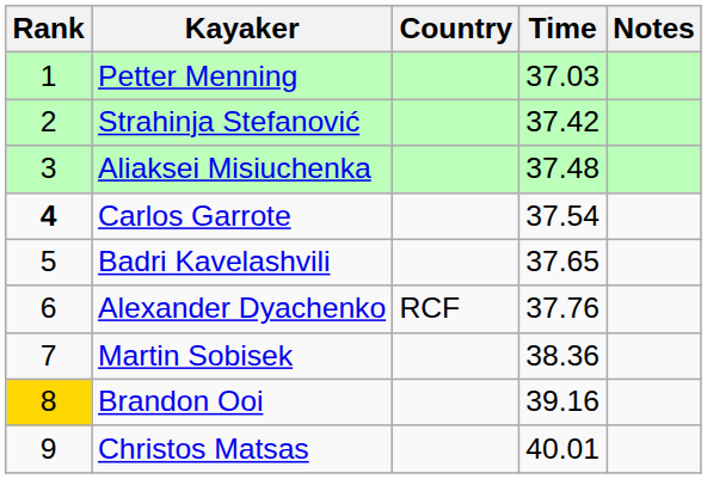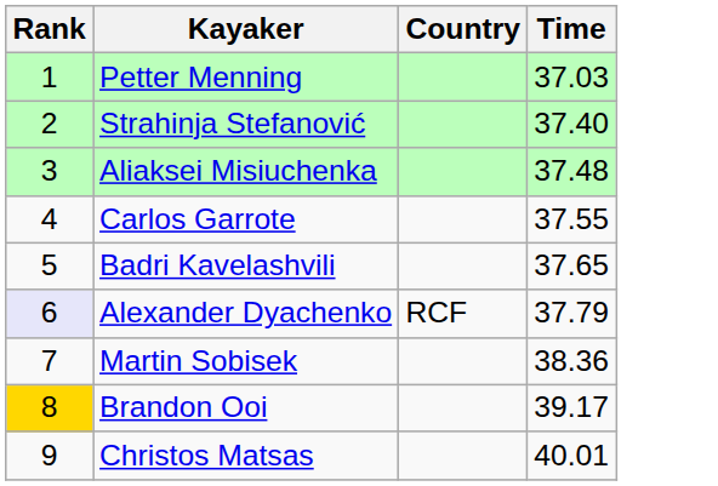 <table class="wikitable" style="text-align:center">
 <tr>
 <th>Rank</th>
 <th>Kayaker</th>
 <th>Country</th>
 <th>Time</th>
-<th>Notes</th>
 </tr>
 <tr bgcolor=bbffbb>
 <td>1</td>
 <td align="left"><a href='#'>Petter Menning</a></td>
 <td align="left"></td>
 <td>37.03</td>
-<td></td>
 </tr>
 <tr bgcolor=bbffbb>
 <td>2</td>
 <td align="left"><a href='#'>Strahinja Stefanović</a></td>
 <td align="left"></td>
-<td>37.42</td>
-<td></td>
+<td>37.40</td>
 </tr>
 <tr bgcolor=bbffbb>
 <td>3</td>
 <td align="left"><a href='#'>Aliaksei Misiuchenka</a></td>
 <td align="left"></td>
 <td>37.48</td>
-<td></td>
 </tr>
 <tr>
-<td><strong>4</strong></td>
+<td>4</td>
 <td align="left"><a href='#'>Carlos Garrote</a></td>
 <td align="left"></td>
-<td>37.54</td>
-<td></td>
+<td>37.55</td>
 </tr>
 <tr>
 <td>5</td>
 <td align="left"><a href='#'>Badri Kavelashvili</a></td>
 <td align="left"></td>
 <td>37.65</td>
-<td></td>
 </tr>
 <tr>
-<td>6</td>
+<td style="background: lavender;">6</td>
 <td align="left"><a href='#'>Alexander Dyachenko</a></td>
 <td align="left"> RCF</td>
-<td>37.76</td>
-<td></td>
+<td>37.79</td>
 </tr>
 <tr>
 <td>7</td>
 <td align="left"><a href='#'>Martin Sobisek</a></td>
 <td align="left"></td>
 <td>38.36</td>
-<td></td>
 </tr>
 <tr>
 <td style="background: gold;">8</td>
 <td align="left"><a href='#'>Brandon Ooi</a></td>
 <td align="left"></td>
-<td>39.16</td>
-<td></td>
+<td>39.17</td>
 </tr>
 <tr>
 <td>9</td>
 <td align="left"><a href='#'>Christos Matsas</a></td>
 <td align="left"></td>
 <td>40.01</td>
-<td></td>
 </tr>
 </table>
